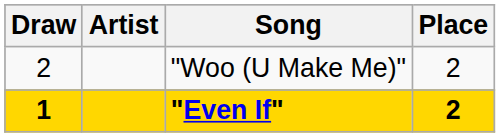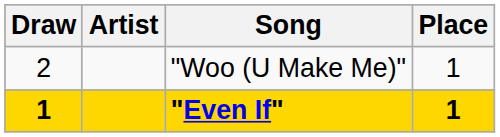 <table class="sortable wikitable" style="margin: 1em auto 1em auto; text-align:center">
 <tr>
 <th>Draw</th>
 <th>Artist</th>
 <th>Song</th>
 <th>Place</th>
 </tr>
 <tr>
 <td>2</td>
 <td align="left"></td>
 <td align="left">"Woo (U Make Me)"</td>
-<td>2</td>
+<td>1</td>
 </tr>
 <tr style="font-weight:bold;background:gold">
 <td>1</td>
 <td align="left"></td>
 <td align="left">"<a href='#'>Even If</a>"</td>
-<td>2</td>
+<td>1</td>
 </tr>
 </table>
